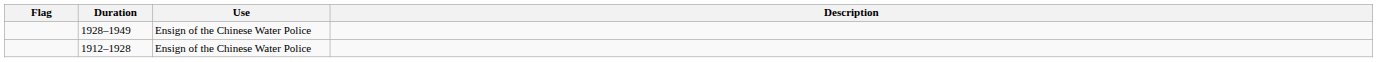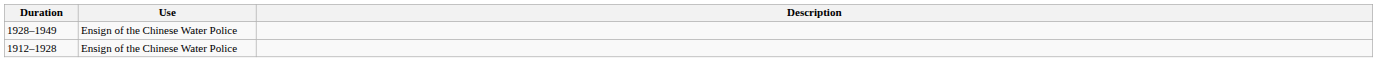 <table class="wikitable" width="100%">
 <tr>
-<th style="width:100px;">Flag</th>
 <th style="width:100px;">Duration</th>
 <th style="width:250px;">Use</th>
 <th style="min-width:250px">Description</th>
 </tr>
 <tr>
-<td></td>
 <td>1928–1949</td>
 <td>Ensign of the Chinese Water Police</td>
 <td></td>
 </tr>
 <tr>
-<td></td>
 <td>1912–1928</td>
 <td>Ensign of the Chinese Water Police</td>
 <td></td>
 </tr>
 </table>
